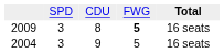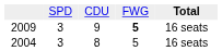 <table border="0" cellpadding="2" cellspacing="0" width="300">
 <tr bgcolor="#eeeeee" align="center">
 <td></td>
 <td><a href='#'>SPD</a></td>
 <td><a href='#'>CDU</a></td>
 <td><a href='#'>FWG</a></td>
 <td><strong>Total</strong></td>
 </tr>
 <tr align="center">
 <td>2009</td>
 <td>3</td>
-<td>8</td>
+<td>9</td>
 <td><strong>5</strong></td>
 <td>16 seats</td>
 </tr>
 <tr align="center">
 <td>2004</td>
 <td>3</td>
-<td>9</td>
+<td>8</td>
 <td>5</td>
 <td>16 seats</td>
 </tr>
 </table>
